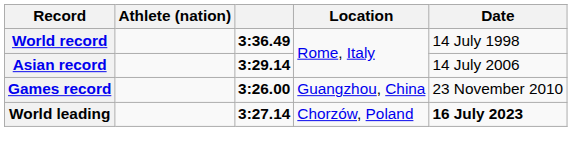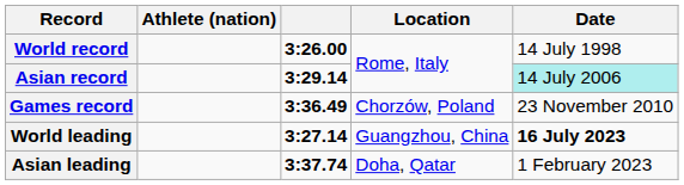 <table class="wikitable">
 <tr>
 <th scope="col">Record</th>
 <th scope="col">Athlete (nation)</th>
 <th scope="col"></th>
 <th scope="col">Location</th>
 <th scope="col">Date</th>
 </tr>
 <tr>
 <th scope="row"><a href='#'>World record</a></th>
 <td></td>
-<td align="center"><strong>3:36.49</strong></td>
+<td align="center"><strong>3:26.00</strong></td>
 <td rowspan="2"><a href='#'>Rome</a>, <a href='#'>Italy</a></td>
 <td>14 July 1998</td>
 </tr>
 <tr>
 <th scope="row"><a href='#'>Asian record</a></th>
 <td></td>
 <td align="center"><strong>3:29.14</strong></td>
-<td>14 July 2006</td>
+<td style="background: paleturquoise;">14 July 2006</td>
 </tr>
 <tr>
 <th><a href='#'>Games record</a></th>
 <td></td>
-<td align="center"><strong>3:26.00</strong></td>
-<td><a href='#'>Guangzhou</a>, <a href='#'>China</a></td>
+<td align="center"><strong>3:36.49</strong></td>
+<td><a href='#'>Chorzów</a>, <a href='#'>Poland</a></td>
 <td>23 November 2010</td>
 </tr>
 <tr>
 <th scope="row">World leading</th>
 <td></td>
 <td align="center"><strong>3:27.14</strong></td>
-<td><a href='#'>Chorzów</a>, <a href='#'>Poland</a></td>
+<td><a href='#'>Guangzhou</a>, <a href='#'>China</a></td>
 <td><strong>16 July 2023</strong></td>
 </tr>
+<tr>
+<th scope="row">Asian leading</th>
+<td></td>
+<td align="center"><strong>3:37.74</strong></td>
+<td><a href='#'>Doha</a>, <a href='#'>Qatar</a></td>
+<td>1 February 2023</td>
+</tr>
 </table>
